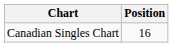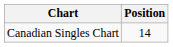 <table class="wikitable">
 <tr>
 <th>Chart</th>
 <th>Position</th>
 </tr>
 <tr>
 <td>Canadian Singles Chart</td>
-<td align="center">16</td>
+<td align="center">14</td>
 </tr>
 </table>
